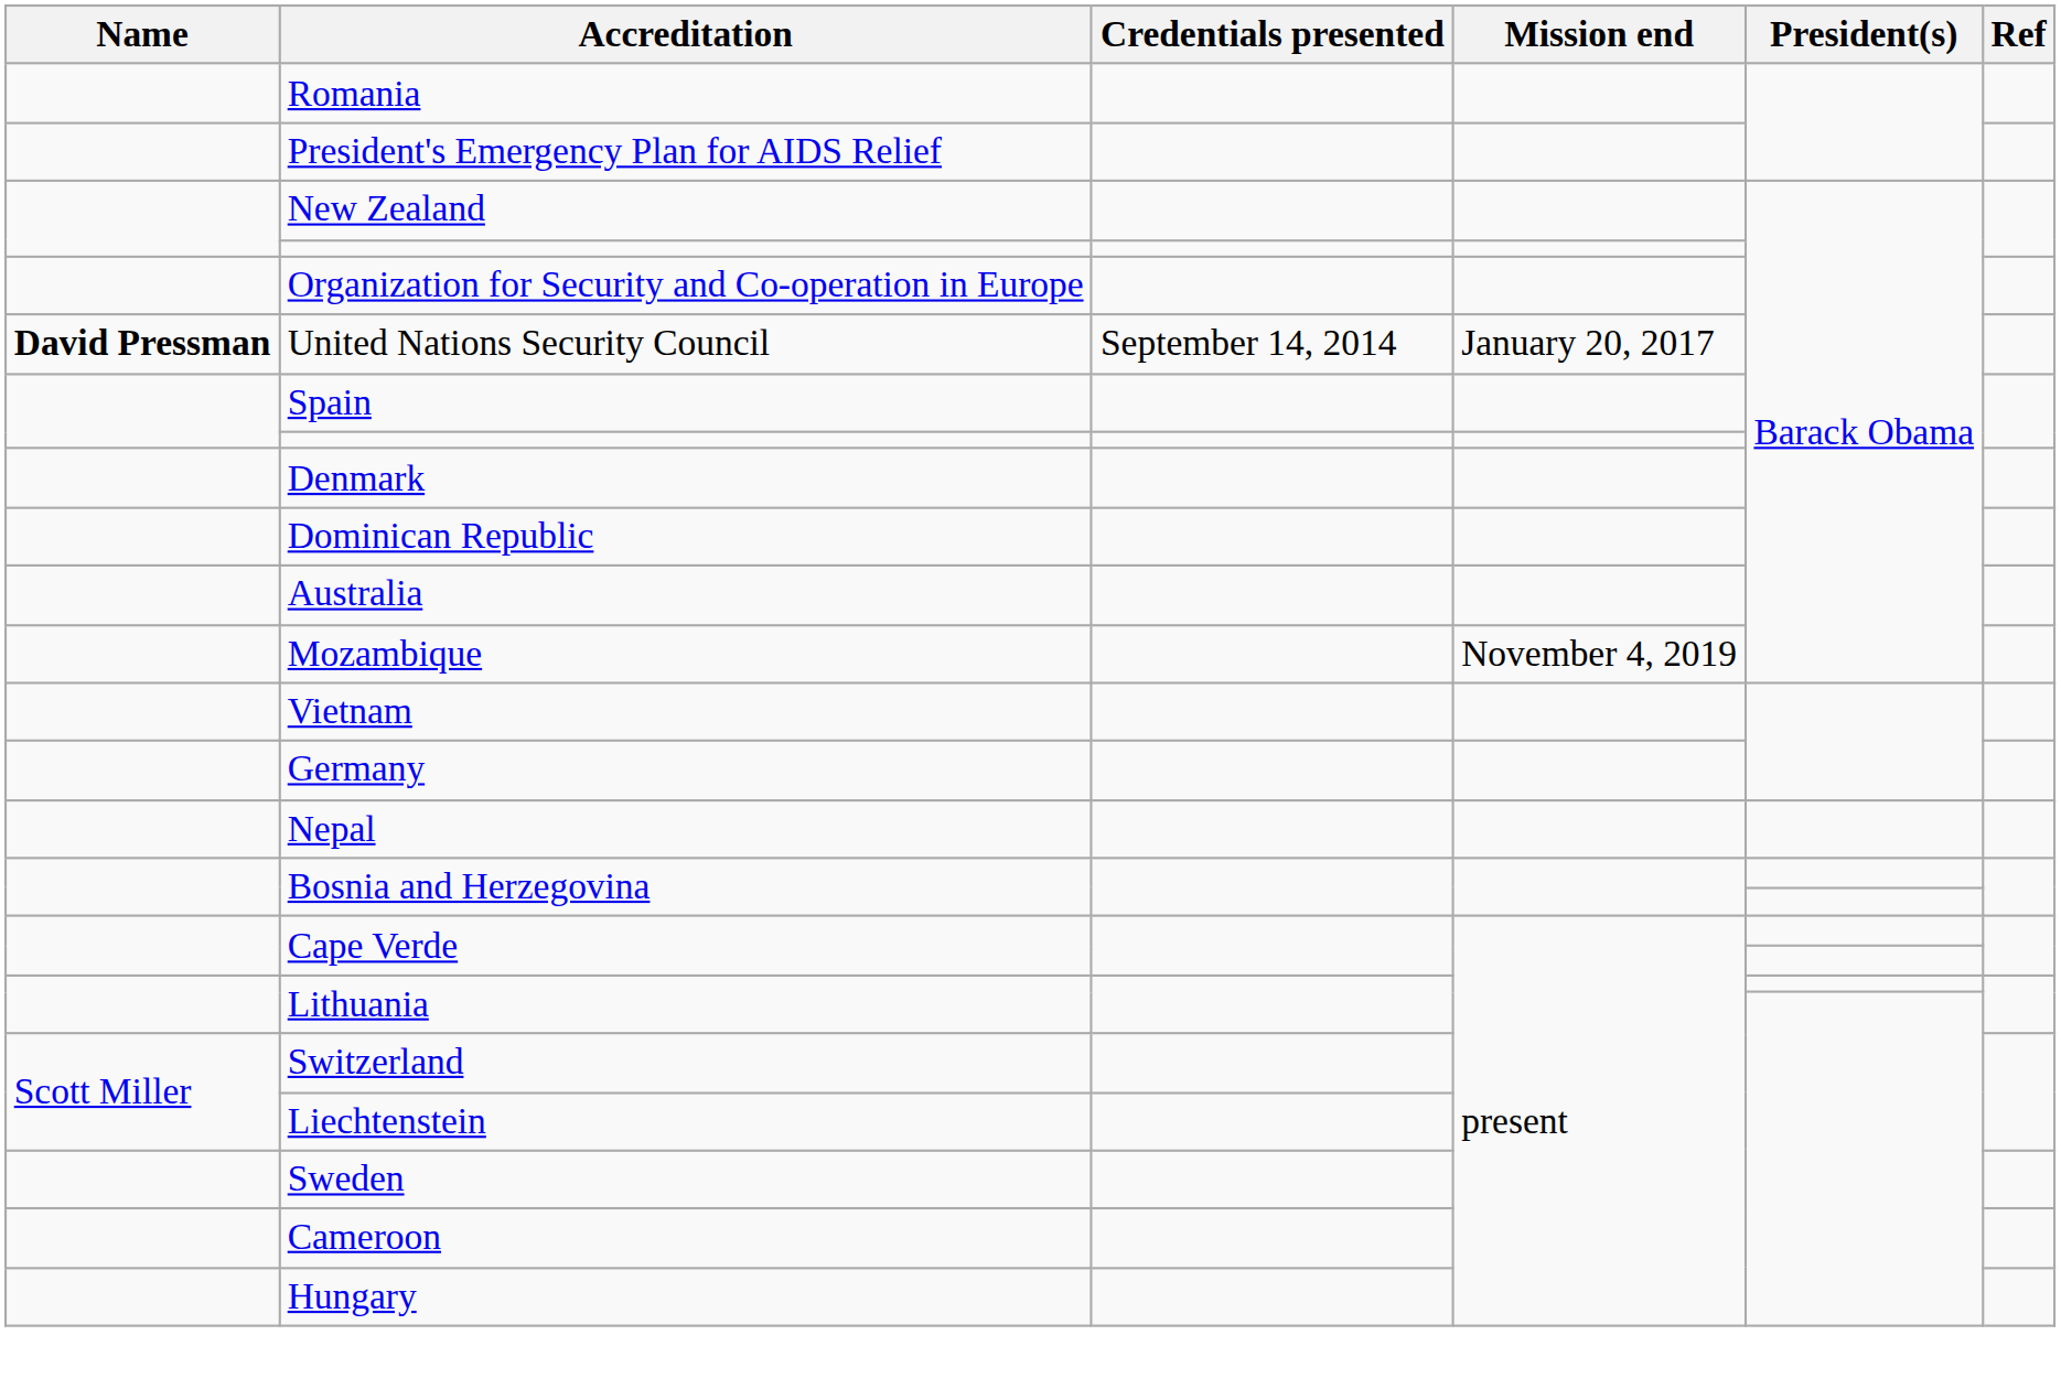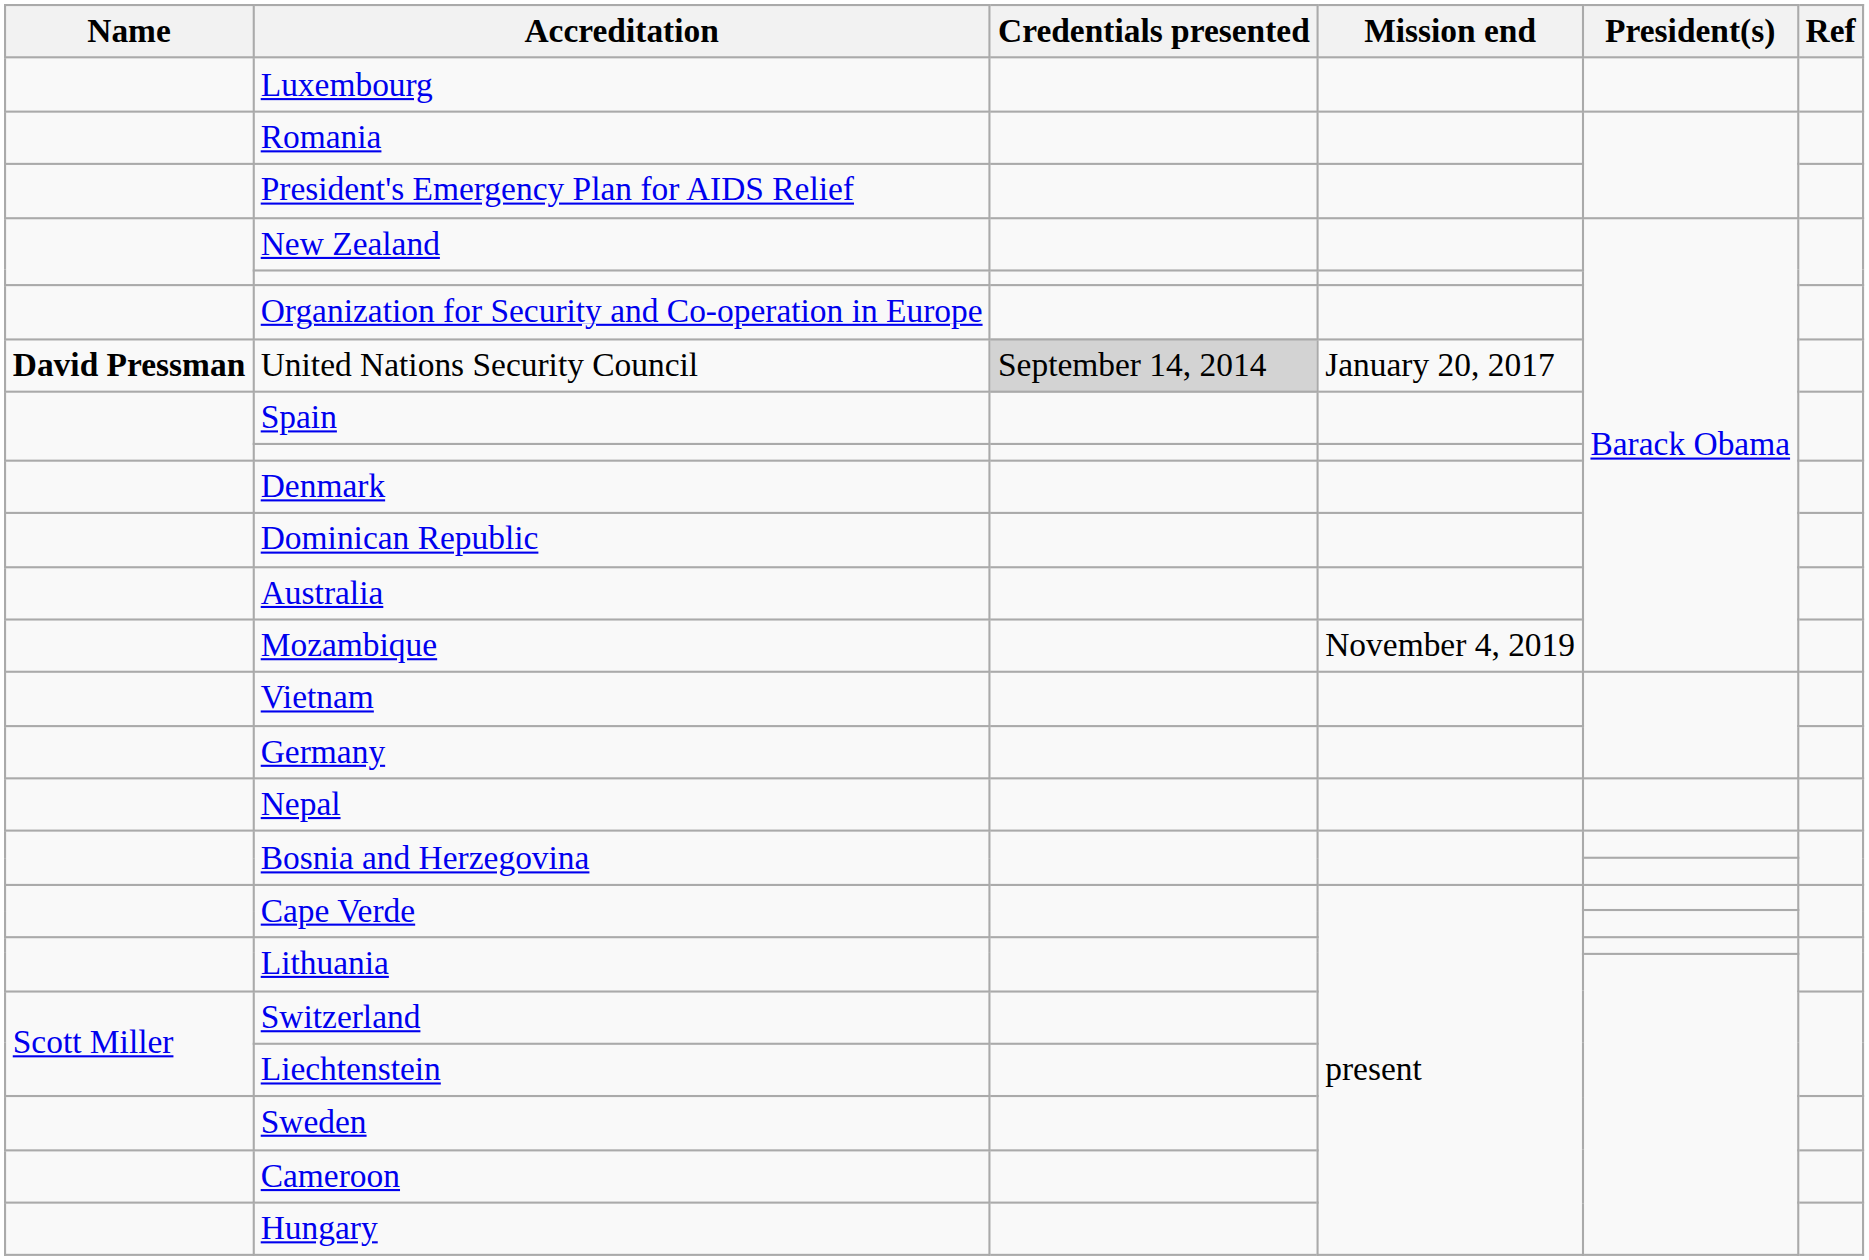 <table class="wikitable sortable">
 <tr>
 <th>Name</th>
 <th>Accreditation</th>
 <th>Credentials presented</th>
 <th>Mission end</th>
 <th>President(s)</th>
 <th>Ref</th>
+</tr>
+<tr>
+<td></td>
+<td> <a href='#'>Luxembourg</a></td>
+<td></td>
+<td></td>
+<td></td>
+<td></td>
 </tr>
 <tr>
 <td></td>
 <td> <a href='#'>Romania</a></td>
 <td></td>
 <td></td>
 <td rowspan="2"></td>
 <td></td>
 </tr>
 <tr>
 <td></td>
 <td><a href='#'>President's Emergency Plan for AIDS Relief</a></td>
 <td></td>
 <td></td>
 <td></td>
 </tr>
 <tr>
 <td rowspan=2></td>
 <td> <a href='#'>New Zealand</a></td>
 <td></td>
 <td></td>
 <td rowspan="11"><a href='#'>Barack Obama</a></td>
 <td rowspan=2></td>
 </tr>
 <tr>
 <td></td>
 <td></td>
 <td></td>
 </tr>
 <tr>
 <td></td>
 <td><a href='#'>Organization for Security and Co-operation in Europe</a></td>
 <td></td>
 <td></td>
 <td></td>
 </tr>
 <tr>
 <td><strong>David Pressman</strong></td>
 <td>United Nations Security Council</td>
-<td>September 14, 2014</td>
+<td style="background: lightgrey;">September 14, 2014</td>
 <td>January 20, 2017</td>
 <td></td>
 </tr>
 <tr>
 <td rowspan=2></td>
 <td> <a href='#'>Spain</a></td>
 <td></td>
 <td></td>
 <td rowspan=2></td>
 </tr>
 <tr>
 <td></td>
 <td></td>
 <td></td>
 </tr>
 <tr>
 <td></td>
 <td> <a href='#'>Denmark</a></td>
 <td></td>
 <td></td>
 <td></td>
 </tr>
 <tr>
 <td></td>
 <td> <a href='#'>Dominican Republic</a></td>
 <td></td>
 <td></td>
 <td></td>
 </tr>
 <tr>
 <td></td>
 <td> <a href='#'>Australia</a></td>
 <td></td>
 <td></td>
 <td></td>
 </tr>
 <tr>
 <td></td>
 <td> <a href='#'>Mozambique</a></td>
 <td></td>
 <td>November 4, 2019</td>
 <td></td>
 </tr>
 <tr>
 <td rowspan=2></td>
 <td rowspan=2> <a href='#'>Vietnam</a></td>
 <td rowspan=2></td>
 <td rowspan=2></td>
 <td rowspan=2></td>
 </tr>
 <tr>
 <td rowspan="3"></td>
 </tr>
 <tr>
 <td></td>
 <td> <a href='#'>Germany</a></td>
 <td></td>
 <td></td>
 <td></td>
 </tr>
 <tr>
 <td rowspan=2></td>
 <td rowspan=2> <a href='#'>Nepal</a></td>
 <td rowspan=2></td>
 <td rowspan=2></td>
 <td rowspan=2></td>
 </tr>
 <tr>
 <td></td>
 </tr>
 <tr>
 <td rowspan=2></td>
 <td rowspan=2> <a href='#'>Bosnia and Herzegovina</a></td>
 <td rowspan=2></td>
 <td rowspan=2></td>
 <td></td>
 <td rowspan=2></td>
 </tr>
 <tr>
 <td></td>
 </tr>
 <tr>
 <td rowspan=2></td>
 <td rowspan=2> <a href='#'>Cape Verde</a></td>
 <td rowspan=2></td>
 <td rowspan="9">present</td>
 <td></td>
 <td rowspan=2></td>
 </tr>
 <tr>
 <td></td>
 </tr>
 <tr>
 <td rowspan=2></td>
 <td rowspan=2> <a href='#'>Lithuania</a></td>
 <td rowspan=2></td>
 <td></td>
 <td rowspan=2></td>
 </tr>
 <tr>
 <td rowspan="6"><br></td>
 </tr>
 <tr>
 <td rowspan=2><a href='#'>Scott Miller</a></td>
 <td> <a href='#'>Switzerland</a></td>
 <td></td>
 <td rowspan=2></td>
 </tr>
 <tr>
 <td> <a href='#'>Liechtenstein</a></td>
 <td></td>
 </tr>
 <tr>
 <td></td>
 <td> <a href='#'>Sweden</a></td>
 <td></td>
 <td></td>
 </tr>
 <tr>
 <td></td>
 <td> <a href='#'>Cameroon</a></td>
 <td></td>
 <td></td>
 </tr>
 <tr>
 <td></td>
 <td> <a href='#'>Hungary</a></td>
 <td></td>
 </tr>
 </table>
